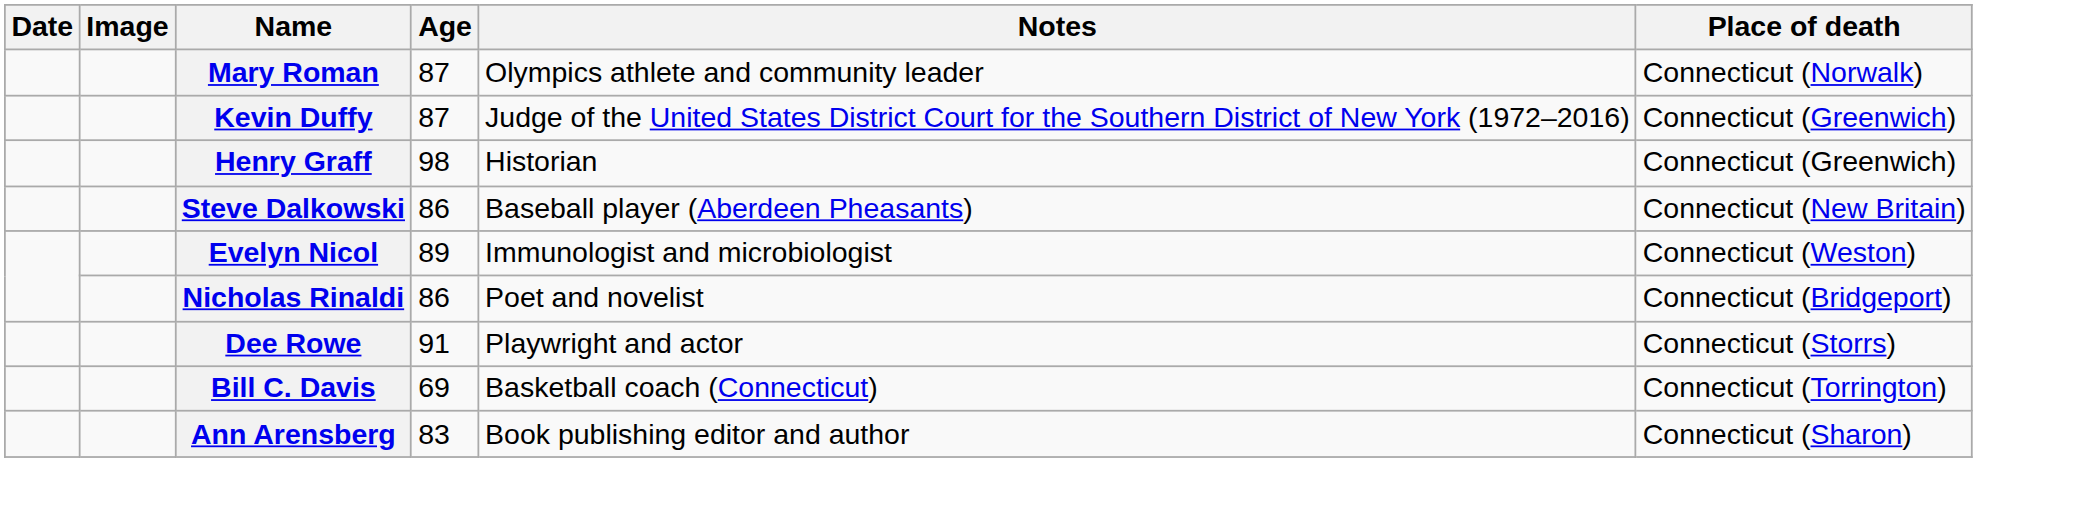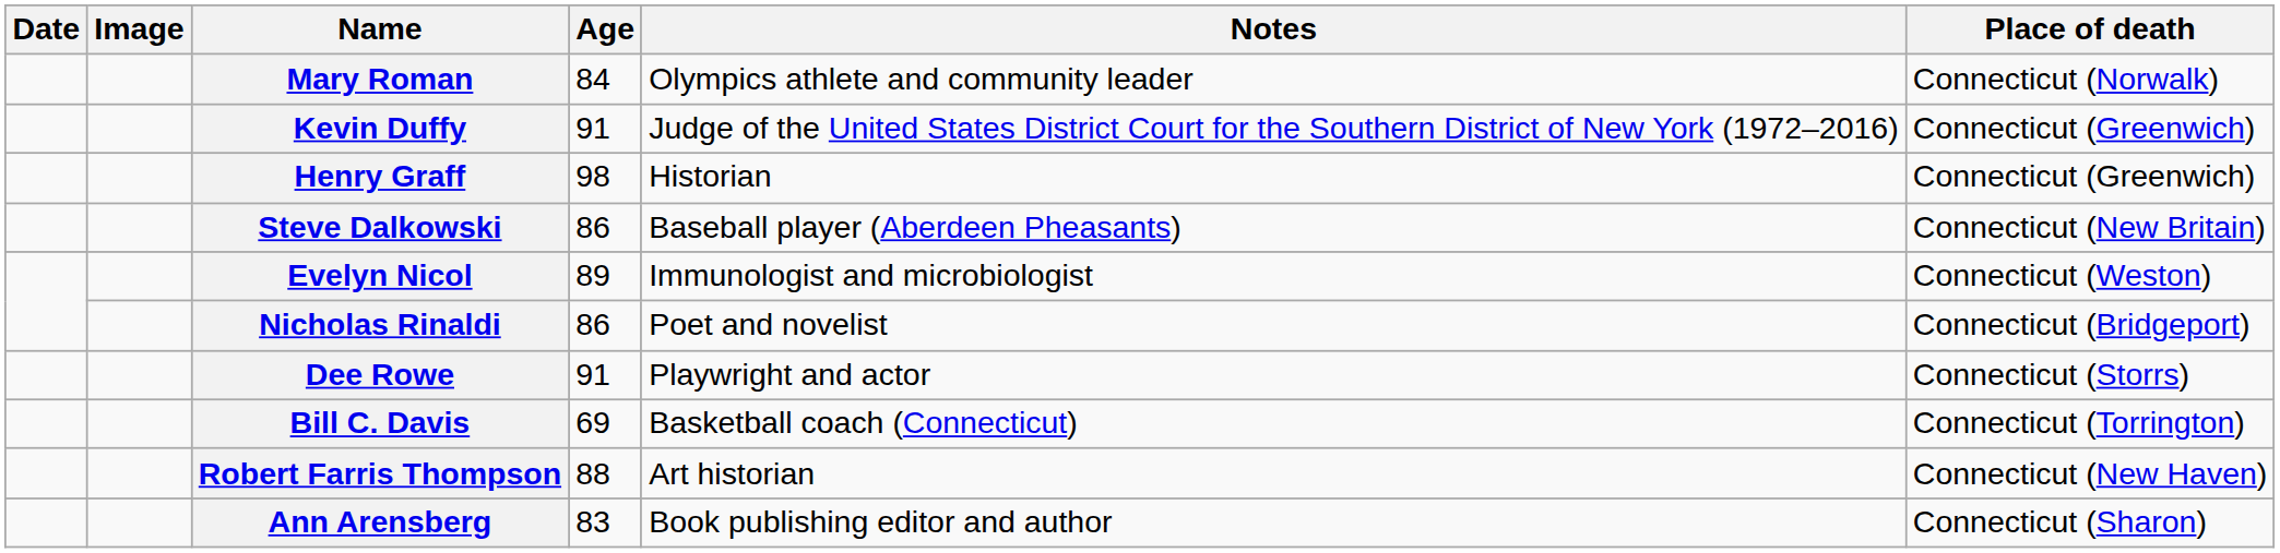 <table class="wikitable sortable plainrowheaders">
 <tr valign=bottom>
 <th scope="col">Date</th>
 <th scope="col">Image</th>
 <th scope="col">Name</th>
 <th scope="col">Age</th>
 <th scope="col">Notes</th>
 <th scope="col">Place of death</th>
 </tr>
 <tr>
 <td></td>
 <td></td>
 <th scope="row"><a href='#'>Mary Roman</a></th>
-<td>87</td>
+<td>84</td>
 <td>Olympics athlete and community leader</td>
 <td>Connecticut (<a href='#'>Norwalk</a>)</td>
 </tr>
 <tr>
 <td></td>
 <td></td>
 <th scope="row"><a href='#'>Kevin Duffy</a></th>
-<td>87</td>
+<td>91</td>
 <td>Judge of the <a href='#'>United States District Court for the Southern District of New York</a> (1972–2016)</td>
 <td>Connecticut (<a href='#'>Greenwich</a>)</td>
 </tr>
 <tr>
 <td></td>
 <td></td>
 <th scope="row"><a href='#'>Henry Graff</a></th>
 <td>98</td>
 <td>Historian</td>
 <td>Connecticut (Greenwich)</td>
 </tr>
 <tr>
 <td></td>
 <td></td>
 <th scope="row"><a href='#'>Steve Dalkowski</a></th>
 <td>86</td>
 <td>Baseball player (<a href='#'>Aberdeen Pheasants</a>)</td>
 <td>Connecticut (<a href='#'>New Britain</a>)</td>
 </tr>
 <tr>
 <td rowspan="2"></td>
 <td></td>
 <th scope="row"><a href='#'>Evelyn Nicol</a></th>
 <td>89</td>
 <td>Immunologist and microbiologist</td>
 <td>Connecticut (<a href='#'>Weston</a>)</td>
 </tr>
 <tr>
 <td></td>
 <th scope="row"><a href='#'>Nicholas Rinaldi</a></th>
 <td>86</td>
 <td>Poet and novelist</td>
 <td>Connecticut (<a href='#'>Bridgeport</a>)</td>
 </tr>
 <tr>
 <td></td>
 <td></td>
 <th scope="row"><a href='#'>Dee Rowe</a></th>
 <td>91</td>
 <td>Playwright and actor</td>
 <td>Connecticut (<a href='#'>Storrs</a>)</td>
 </tr>
 <tr>
 <td></td>
 <td></td>
 <th scope="row"><a href='#'>Bill C. Davis</a></th>
 <td>69</td>
 <td>Basketball coach (<a href='#'>Connecticut</a>)</td>
 <td>Connecticut (<a href='#'>Torrington</a>)</td>
 </tr>
 <tr>
 <td></td>
 <td></td>
+<th scope="row"><a href='#'>Robert Farris Thompson</a></th>
+<td>88</td>
+<td>Art historian</td>
+<td>Connecticut (<a href='#'>New Haven</a>)</td>
+</tr>
+<tr>
+<td></td>
+<td></td>
 <th scope="row"><a href='#'>Ann Arensberg</a></th>
 <td>83</td>
 <td>Book publishing editor and author</td>
 <td>Connecticut (<a href='#'>Sharon</a>)</td>
 </tr>
 </table>
